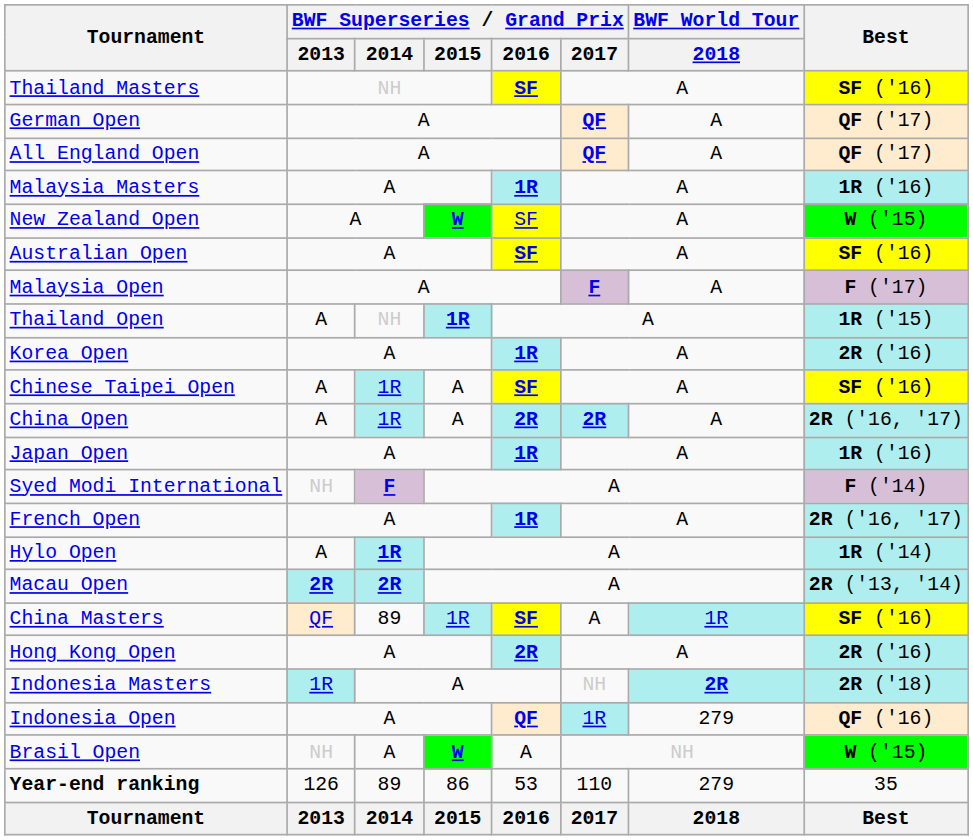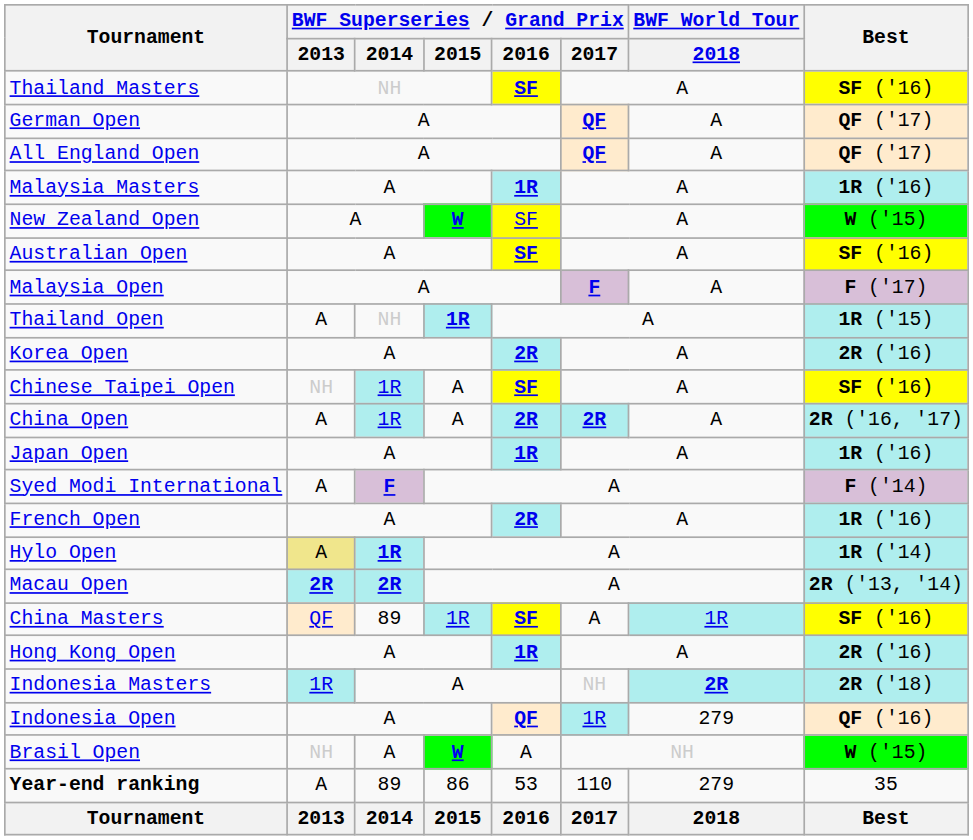 <table class="wikitable" style="font-size: 90%; text-align:center">
 <tr>
 <th rowspan="2">Tournament</th>
 <th colspan="5"><a href='#'>BWF Superseries</a> / <a href='#'>Grand Prix</a></th>
 <th colspan="1"><a href='#'>BWF World Tour</a></th>
 <th rowspan="2">Best</th>
 </tr>
 <tr>
 <th>2013</th>
 <th>2014</th>
 <th>2015</th>
 <th>2016</th>
 <th>2017</th>
 <th><a href='#'>2018</a></th>
 </tr>
 <tr>
 <td align=left><a href='#'>Thailand Masters</a></td>
 <td colspan="3" style=color:#ccc>NH</td>
 <td bgcolor=FFFF00><strong><a href='#'>SF</a></strong></td>
 <td colspan="2">A</td>
 <td bgcolor=FFFF00><strong>SF</strong> ('16)</td>
 </tr>
 <tr>
 <td align=left><a href='#'>German Open</a></td>
 <td colspan="4">A</td>
 <td bgcolor=FFEBCD><a href='#'><strong>QF</strong></a></td>
 <td>A</td>
 <td bgcolor=FFEBCD><strong>QF</strong> ('17)</td>
 </tr>
 <tr>
 <td align=left><a href='#'>All England Open</a></td>
 <td colspan="4">A</td>
 <td bgcolor=FFEBCD><strong><a href='#'>QF</a></strong></td>
 <td>A</td>
 <td bgcolor=FFEBCD><strong>QF</strong> ('17)</td>
 </tr>
 <tr>
 <td align=left><a href='#'>Malaysia Masters</a></td>
 <td colspan="3">A</td>
 <td bgcolor=AFEEEE><strong><a href='#'>1R</a></strong></td>
 <td colspan="2">A</td>
 <td bgcolor=AFEEEE><strong>1R</strong> ('16)</td>
 </tr>
 <tr>
 <td align=left><a href='#'>New Zealand Open</a></td>
 <td colspan="2">A</td>
 <td bgcolor=00FF00><a href='#'><strong>W</strong></a></td>
 <td bgcolor=FFFF00><a href='#'>SF</a></td>
 <td colspan="2">A</td>
 <td bgcolor=00FF00><strong>W</strong> ('15)</td>
 </tr>
 <tr>
 <td align=left><a href='#'>Australian Open</a></td>
 <td colspan="3">A</td>
 <td bgcolor=FFFF00><strong><a href='#'>SF</a></strong></td>
 <td colspan="2">A</td>
 <td bgcolor=FFFF00><strong>SF</strong> ('16)</td>
 </tr>
 <tr>
 <td align=left><a href='#'>Malaysia Open</a></td>
 <td colspan="4">A</td>
 <td bgcolor=D8BFD8><strong><a href='#'>F</a></strong></td>
 <td>A</td>
 <td bgcolor=D8BFD8><strong>F</strong> ('17)</td>
 </tr>
 <tr>
 <td align=left><a href='#'>Thailand Open</a></td>
 <td>A</td>
 <td style=color:#ccc>NH</td>
 <td bgcolor=AFEEEE><strong><a href='#'>1R</a></strong></td>
 <td colspan="3">A</td>
 <td bgcolor=AFEEEE><strong>1R</strong> ('15)</td>
 </tr>
 <tr>
 <td align=left><a href='#'>Korea Open</a></td>
 <td colspan="3">A</td>
-<td bgcolor=AFEEEE><strong><a href='#'>1R</a></strong></td>
+<td bgcolor=AFEEEE><strong><a href='#'>2R</a></strong></td>
 <td colspan="2">A</td>
 <td bgcolor=AFEEEE><strong>2R</strong> ('16)</td>
 </tr>
 <tr>
 <td align=left><a href='#'>Chinese Taipei Open</a></td>
-<td>A</td>
+<td style=color:#ccc>NH</td>
 <td bgcolor=AFEEEE><a href='#'>1R</a></td>
 <td>A</td>
 <td bgcolor=FFFF00><strong><a href='#'>SF</a></strong></td>
 <td colspan="2">A</td>
 <td bgcolor=FFFF00><strong>SF</strong> ('16)</td>
 </tr>
 <tr>
 <td align=left><a href='#'>China Open</a></td>
 <td>A</td>
 <td bgcolor=AFEEEE><a href='#'>1R</a></td>
 <td>A</td>
 <td bgcolor=AFEEEE><strong><a href='#'>2R</a></strong></td>
 <td bgcolor=AFEEEE><strong><a href='#'>2R</a></strong></td>
 <td>A</td>
 <td bgcolor=AFEEEE><strong>2R</strong> ('16, '17)</td>
 </tr>
 <tr>
 <td align=left><a href='#'>Japan Open</a></td>
 <td colspan="3">A</td>
 <td bgcolor=AFEEEE><strong><a href='#'>1R</a></strong></td>
 <td colspan="2">A</td>
 <td bgcolor=AFEEEE><strong>1R</strong> ('16)</td>
 </tr>
 <tr>
 <td align=left><a href='#'>Syed Modi International</a></td>
-<td style=color:#ccc>NH</td>
+<td>A</td>
 <td bgcolor=D8BFD8><a href='#'><strong>F</strong></a></td>
 <td colspan="4">A</td>
 <td bgcolor=D8BFD8><strong>F</strong> ('14)</td>
 </tr>
 <tr>
 <td align=left><a href='#'>French Open</a></td>
 <td colspan="3">A</td>
-<td bgcolor=AFEEEE><strong><a href='#'>1R</a></strong></td>
+<td bgcolor=AFEEEE><strong><a href='#'>2R</a></strong></td>
 <td colspan="2">A</td>
-<td bgcolor=AFEEEE><strong>2R</strong> ('16, '17)</td>
+<td bgcolor=AFEEEE><strong>1R</strong> ('16)</td>
 </tr>
 <tr>
 <td align=left><a href='#'>Hylo Open</a></td>
-<td>A</td>
+<td style="background: khaki;">A</td>
 <td bgcolor=AFEEEE><strong><a href='#'>1R</a></strong></td>
 <td colspan="4">A</td>
 <td bgcolor=AFEEEE><strong>1R</strong> ('14)</td>
 </tr>
 <tr>
 <td align=left><a href='#'>Macau Open</a></td>
 <td bgcolor=AFEEEE><strong><a href='#'>2R</a></strong></td>
 <td bgcolor=AFEEEE><strong><a href='#'>2R</a></strong></td>
 <td colspan="4">A</td>
 <td bgcolor=AFEEEE><strong>2R</strong> ('13, '14)</td>
 </tr>
 <tr>
 <td align=left><a href='#'>China Masters</a></td>
 <td bgcolor=FFEBCD><a href='#'>QF</a></td>
 <td>89</td>
 <td bgcolor=AFEEEE><a href='#'>1R</a></td>
 <td bgcolor=FFFF00><strong><a href='#'>SF</a></strong></td>
 <td>A</td>
 <td bgcolor=AFEEEE><a href='#'>1R</a></td>
 <td bgcolor=FFFF00><strong>SF</strong> ('16)</td>
 </tr>
 <tr>
 <td align=left><a href='#'>Hong Kong Open</a></td>
 <td colspan="3">A</td>
-<td bgcolor=AFEEEE><strong><a href='#'>2R</a></strong></td>
+<td bgcolor=AFEEEE><strong><a href='#'>1R</a></strong></td>
 <td colspan="2">A</td>
 <td bgcolor=AFEEEE><strong>2R</strong> ('16)</td>
 </tr>
 <tr>
 <td align=left><a href='#'>Indonesia Masters</a></td>
 <td bgcolor=AFEEEE><a href='#'>1R</a></td>
 <td colspan="3">A</td>
 <td style=color:#ccc>NH</td>
 <td bgcolor=AFEEEE><strong><a href='#'>2R</a></strong></td>
 <td bgcolor=AFEEEE><strong>2R</strong> ('18)</td>
 </tr>
 <tr>
 <td align=left><a href='#'>Indonesia Open</a></td>
 <td colspan="3">A</td>
 <td bgcolor=FFEBCD><strong><a href='#'>QF</a></strong></td>
 <td bgcolor=AFEEEE><a href='#'>1R</a></td>
 <td>279</td>
 <td bgcolor=FFEBCD><strong>QF</strong> ('16)</td>
 </tr>
 <tr>
 <td align=left><a href='#'>Brasil Open</a></td>
 <td style=color:#ccc>NH</td>
 <td>A</td>
 <td bgcolor=00FF00><a href='#'><strong>W</strong></a></td>
 <td>A</td>
 <td colspan="2" style=color:#ccc>NH</td>
 <td bgcolor=00FF00><strong>W</strong> ('15)</td>
 </tr>
 <tr>
 <td align=left><strong>Year-end ranking</strong></td>
-<td>126</td>
+<td>A</td>
 <td>89</td>
 <td>86</td>
 <td>53</td>
 <td>110</td>
 <td>279</td>
 <td>35</td>
 </tr>
 <tr>
 <th>Tournament</th>
 <th>2013</th>
 <th>2014</th>
 <th>2015</th>
 <th>2016</th>
 <th>2017</th>
 <th>2018</th>
 <th>Best</th>
 </tr>
 </table>
